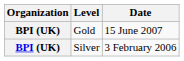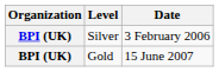 <table class="wikitable plainrowheaders">
 <tr>
 <th scope="col">Organization</th>
 <th scope="col">Level</th>
 <th scope="col">Date</th>
 </tr>
 <tr>
+<th scope="row"><a href='#'>BPI</a> (UK)</th>
+<td align="left">Silver</td>
+<td align="left">3 February 2006</td>
+</tr>
+<tr>
 <th scope="row">BPI (UK)</th>
 <td align="left">Gold</td>
 <td align="left">15 June 2007</td>
 </tr>
-<tr>
-<th scope="row"><a href='#'>BPI</a> (UK)</th>
-<td align="left">Silver</td>
-<td align="left">3 February 2006</td>
-</tr>
 </table>
